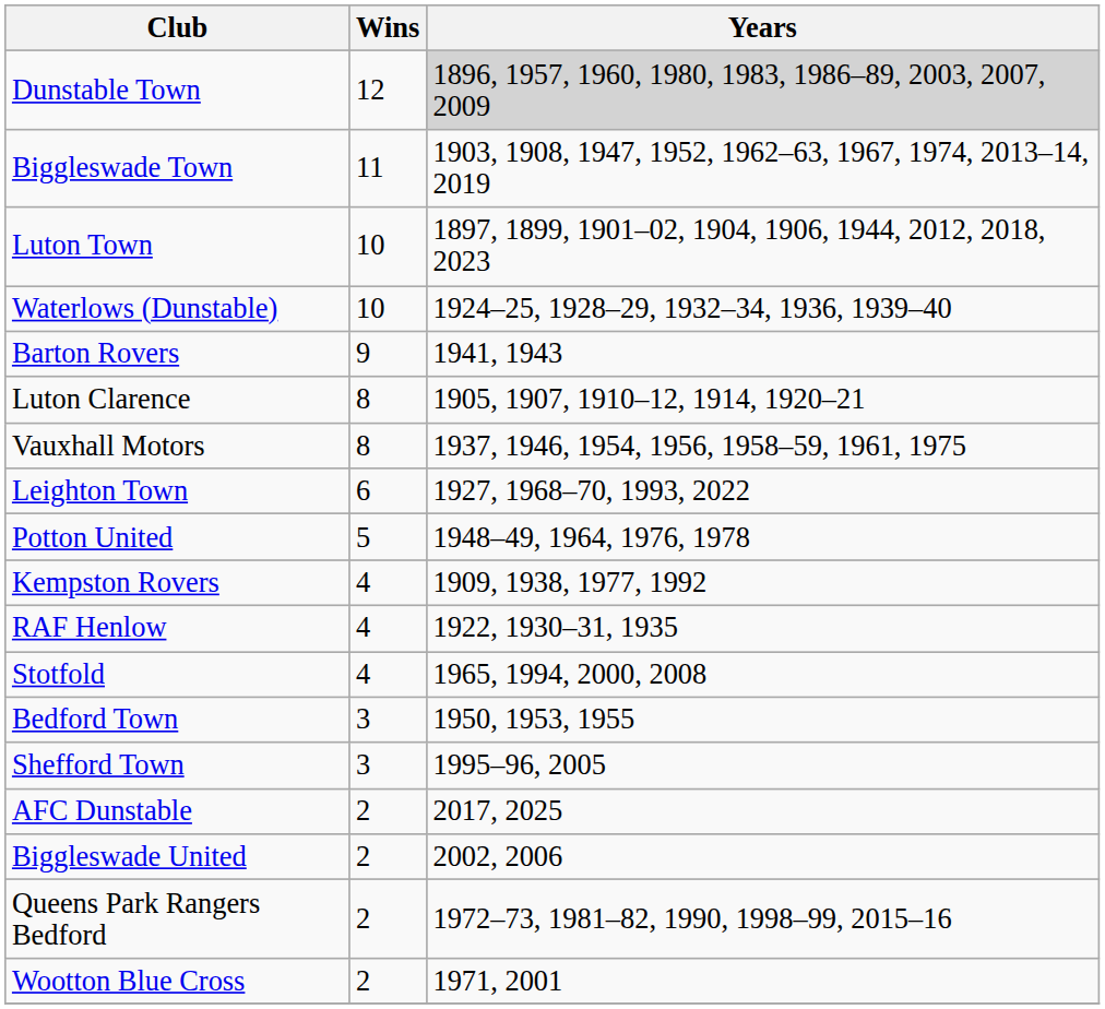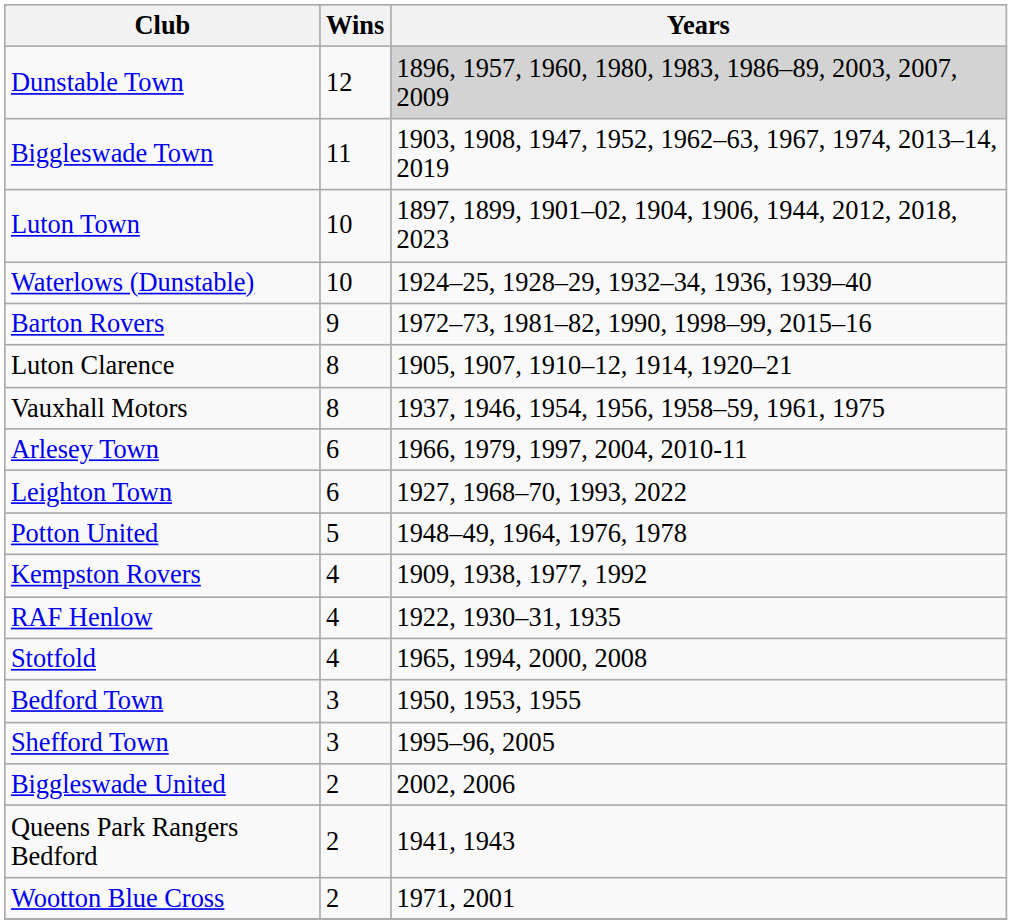 <table class="wikitable">
 <tr>
 <th>Club</th>
 <th>Wins</th>
 <th>Years</th>
 </tr>
 <tr>
 <td><a href='#'>Dunstable Town</a></td>
 <td>12</td>
 <td style="background: lightgrey;">1896, 1957, 1960, 1980, 1983, 1986–89, 2003, 2007, 2009</td>
 </tr>
 <tr>
 <td><a href='#'>Biggleswade Town</a></td>
 <td>11</td>
 <td>1903, 1908, 1947, 1952, 1962–63, 1967, 1974, 2013–14, 2019</td>
 </tr>
 <tr>
 <td><a href='#'>Luton Town</a></td>
 <td>10</td>
 <td>1897, 1899, 1901–02, 1904, 1906, 1944, 2012, 2018, 2023</td>
 </tr>
 <tr>
 <td><a href='#'>Waterlows (Dunstable)</a></td>
 <td>10</td>
 <td>1924–25, 1928–29, 1932–34, 1936, 1939–40</td>
 </tr>
 <tr>
 <td><a href='#'>Barton Rovers</a></td>
 <td>9</td>
-<td>1941, 1943</td>
+<td>1972–73, 1981–82, 1990, 1998–99, 2015–16</td>
 </tr>
 <tr>
 <td>Luton Clarence</td>
 <td>8</td>
 <td>1905, 1907, 1910–12, 1914, 1920–21</td>
 </tr>
 <tr>
 <td>Vauxhall Motors</td>
 <td>8</td>
 <td>1937, 1946, 1954, 1956, 1958–59, 1961, 1975</td>
+</tr>
+<tr>
+<td><a href='#'>Arlesey Town</a></td>
+<td>6</td>
+<td>1966, 1979, 1997, 2004, 2010-11</td>
 </tr>
 <tr>
 <td><a href='#'>Leighton Town</a></td>
 <td>6</td>
 <td>1927, 1968–70, 1993, 2022</td>
 </tr>
 <tr>
 <td><a href='#'>Potton United</a></td>
 <td>5</td>
 <td>1948–49, 1964, 1976, 1978</td>
 </tr>
 <tr>
 <td><a href='#'>Kempston Rovers</a></td>
 <td>4</td>
 <td>1909, 1938, 1977, 1992</td>
 </tr>
 <tr>
 <td><a href='#'>RAF Henlow</a></td>
 <td>4</td>
 <td>1922, 1930–31, 1935</td>
 </tr>
 <tr>
 <td><a href='#'>Stotfold</a></td>
 <td>4</td>
 <td>1965, 1994, 2000, 2008</td>
 </tr>
 <tr>
 <td><a href='#'>Bedford Town</a></td>
 <td>3</td>
 <td>1950, 1953, 1955</td>
 </tr>
 <tr>
 <td><a href='#'>Shefford Town</a></td>
 <td>3</td>
 <td>1995–96, 2005</td>
 </tr>
 <tr>
-<td><a href='#'>AFC Dunstable</a></td>
-<td>2</td>
-<td>2017, 2025</td>
-</tr>
-<tr>
 <td><a href='#'>Biggleswade United</a></td>
 <td>2</td>
 <td>2002, 2006</td>
 </tr>
 <tr>
 <td>Queens Park Rangers Bedford</td>
 <td>2</td>
-<td>1972–73, 1981–82, 1990, 1998–99, 2015–16</td>
+<td>1941, 1943</td>
 </tr>
 <tr>
 <td><a href='#'>Wootton Blue Cross</a></td>
 <td>2</td>
 <td>1971, 2001</td>
 </tr>
 <tr>
 </tr>
 </table>
